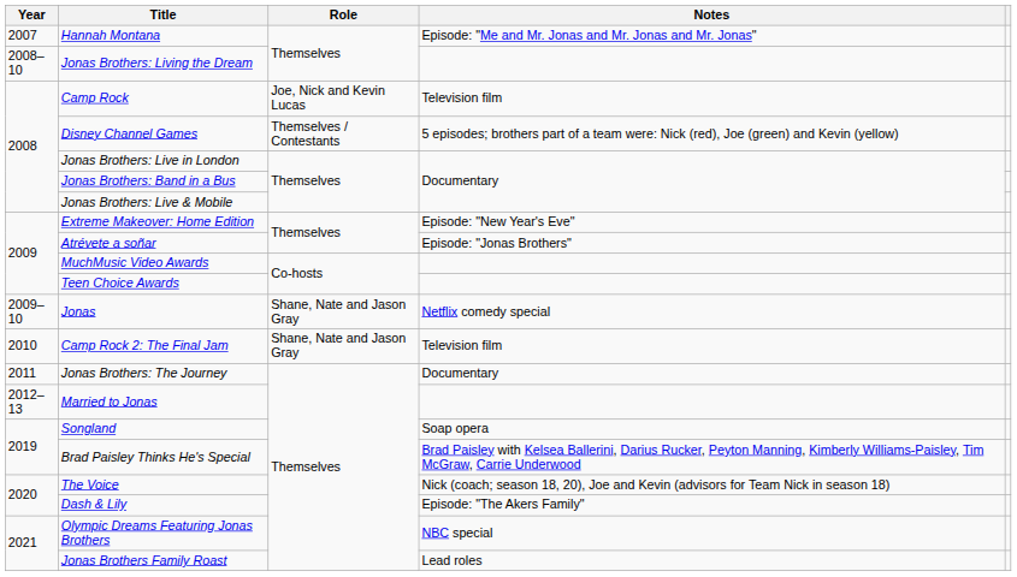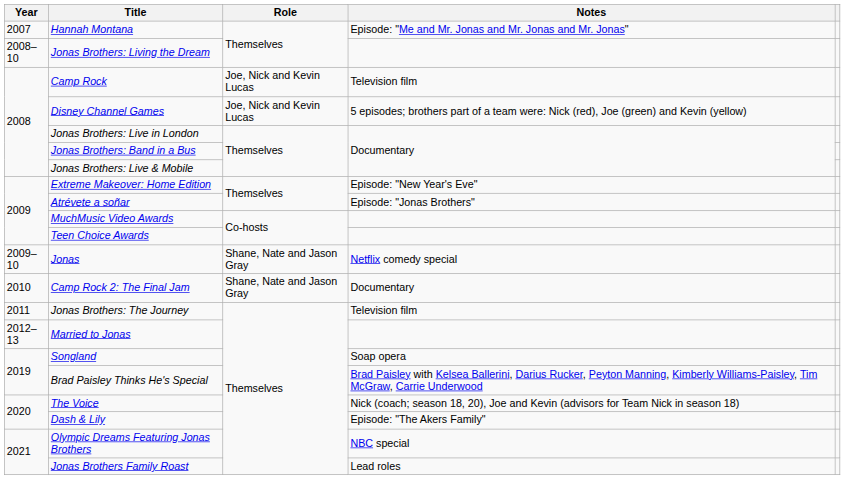 <table class="wikitable sortable">
 <tr>
 <th>Year</th>
 <th>Title</th>
 <th>Role</th>
 <th>Notes</th>
 <th class="unsortable"></th>
 </tr>
 <tr>
 <td>2007</td>
 <td><em><a href='#'>Hannah Montana</a></em></td>
 <td rowspan="2">Themselves</td>
 <td>Episode: "<a href='#'>Me and Mr. Jonas and Mr. Jonas and Mr. Jonas</a>"</td>
 <td></td>
 </tr>
 <tr>
 <td>2008–10</td>
 <td><em><a href='#'>Jonas Brothers: Living the Dream</a></em></td>
 <td></td>
 <td></td>
 </tr>
 <tr>
 <td rowspan="5">2008</td>
 <td><em><a href='#'>Camp Rock</a></em></td>
 <td>Joe, Nick and Kevin Lucas</td>
 <td>Television film</td>
 <td></td>
 </tr>
 <tr>
 <td><em><a href='#'>Disney Channel Games</a></em></td>
-<td>Themselves / Contestants</td>
+<td>Joe, Nick and Kevin Lucas</td>
 <td>5 episodes; brothers part of a team were: Nick (red), Joe (green) and Kevin (yellow)</td>
 <td></td>
 </tr>
 <tr>
 <td><em>Jonas Brothers: Live in London</em></td>
 <td rowspan="3">Themselves</td>
 <td rowspan="3">Documentary</td>
 <td></td>
 </tr>
 <tr>
 <td><em><a href='#'>Jonas Brothers: Band in a Bus</a></em></td>
 <td></td>
 </tr>
 <tr>
 <td><em>Jonas Brothers: Live & Mobile</em></td>
 <td></td>
 </tr>
 <tr>
 <td rowspan="4">2009</td>
 <td><em><a href='#'>Extreme Makeover: Home Edition</a></em></td>
 <td rowspan="2">Themselves</td>
 <td>Episode: "New Year's Eve"</td>
 <td></td>
 </tr>
 <tr>
 <td><em><a href='#'>Atrévete a soñar</a></em></td>
 <td>Episode: "Jonas Brothers"</td>
 <td></td>
 </tr>
 <tr>
 <td><em><a href='#'>MuchMusic Video Awards</a></em></td>
 <td rowspan="2">Co-hosts</td>
 <td></td>
 <td></td>
 </tr>
 <tr>
 <td><em><a href='#'>Teen Choice Awards</a></em></td>
 <td></td>
 <td></td>
 </tr>
 <tr>
 <td>2009–10</td>
 <td><em><a href='#'>Jonas</a></em></td>
 <td>Shane, Nate and Jason Gray</td>
 <td><a href='#'>Netflix</a> comedy special</td>
 <td></td>
 </tr>
 <tr>
 <td>2010</td>
 <td><em><a href='#'>Camp Rock 2: The Final Jam</a></em></td>
 <td>Shane, Nate and Jason Gray</td>
-<td>Television film</td>
+<td>Documentary</td>
 <td></td>
 </tr>
 <tr>
 <td>2011</td>
 <td><em>Jonas Brothers: The Journey</em></td>
 <td rowspan="8">Themselves</td>
-<td>Documentary</td>
+<td>Television film</td>
 <td></td>
 </tr>
 <tr>
 <td>2012–13</td>
 <td><em><a href='#'>Married to Jonas</a></em></td>
 <td></td>
 <td></td>
 </tr>
 <tr>
 <td rowspan=2>2019</td>
 <td><em><a href='#'>Songland</a></em></td>
 <td>Soap opera</td>
 <td></td>
 </tr>
 <tr>
 <td><em>Brad Paisley Thinks He's Special</em></td>
 <td><a href='#'>Brad Paisley</a> with <a href='#'>Kelsea Ballerini</a>, <a href='#'>Darius Rucker</a>, <a href='#'>Peyton Manning</a>, <a href='#'>Kimberly Williams-Paisley</a>, <a href='#'>Tim McGraw</a>, <a href='#'>Carrie Underwood</a></td>
 <td></td>
 </tr>
 <tr>
 <td rowspan="2">2020</td>
 <td><em><a href='#'>The Voice</a></em></td>
 <td>Nick (coach; season 18, 20), Joe and Kevin (advisors for Team Nick in season 18)</td>
 <td></td>
 </tr>
 <tr>
 <td><em><a href='#'>Dash & Lily</a></em></td>
 <td>Episode: "The Akers Family"</td>
 <td></td>
 </tr>
 <tr>
 <td rowspan="2">2021</td>
 <td><em><a href='#'>Olympic Dreams Featuring Jonas Brothers</a></em></td>
 <td><a href='#'>NBC</a> special</td>
 <td></td>
 </tr>
 <tr>
 <td><em><a href='#'>Jonas Brothers Family Roast</a></em></td>
 <td>Lead roles</td>
 <td></td>
 </tr>
 </table>
